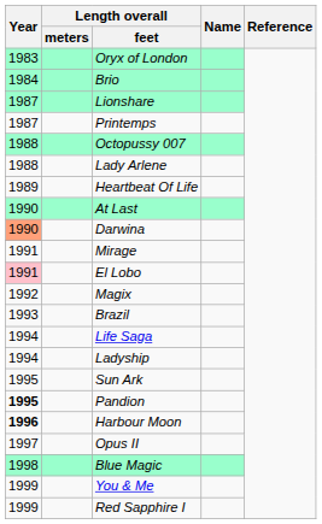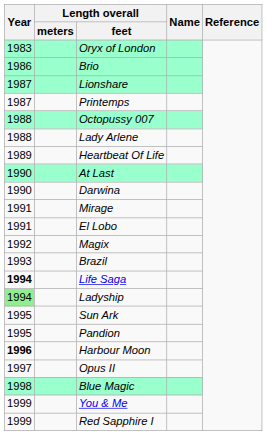 <table class="wikitable sortable">
 <tr>
 <th rowspan=2>Year</th>
 <th colspan=2>Length overall</th>
 <th rowspan=2>Name</th>
 <th rowspan=2>Reference</th>
 </tr>
 <tr>
 <th>meters</th>
 <th>feet</th>
 </tr>
 <tr style="background:#9fc;">
 <td>1983</td>
 <td></td>
 <td><em>Oryx of London</em></td>
 <td></td>
 </tr>
 <tr style="background:#9fc;">
-<td>1984</td>
+<td>1986</td>
 <td></td>
 <td><em>Brio</em></td>
 <td></td>
 </tr>
 <tr style="background:#9fc;">
 <td>1987</td>
 <td></td>
 <td><em>Lionshare</em></td>
 <td></td>
 </tr>
 <tr>
 <td>1987</td>
 <td></td>
 <td><em>Printemps</em></td>
 <td></td>
 </tr>
 <tr style="background:#9fc;">
 <td>1988</td>
 <td></td>
 <td><em>Octopussy 007</em></td>
 <td></td>
 </tr>
 <tr>
 <td>1988</td>
 <td></td>
 <td><em>Lady Arlene</em></td>
 <td></td>
 </tr>
 <tr>
 <td>1989</td>
 <td></td>
 <td><em>Heartbeat Of Life</em></td>
 <td></td>
 </tr>
 <tr style="background:#9fc;">
 <td>1990</td>
 <td></td>
 <td><em>At Last</em></td>
 <td></td>
 </tr>
 <tr>
-<td style="background: lightsalmon;">1990</td>
+<td>1990</td>
 <td></td>
 <td><em>Darwina</em></td>
 <td></td>
 </tr>
 <tr>
 <td>1991</td>
 <td></td>
 <td><em>Mirage</em></td>
 <td></td>
 </tr>
 <tr>
-<td style="background: pink;">1991</td>
+<td>1991</td>
 <td></td>
 <td><em>El Lobo</em></td>
 <td></td>
 </tr>
 <tr>
 <td>1992</td>
 <td></td>
 <td><em>Magix</em></td>
 <td></td>
 </tr>
 <tr>
 <td>1993</td>
 <td></td>
 <td><em>Brazil</em></td>
 <td></td>
 </tr>
 <tr>
-<td>1994</td>
+<td><strong>1994</strong></td>
 <td></td>
 <td><em><a href='#'>Life Saga</a></em></td>
 <td></td>
 </tr>
 <tr>
-<td>1994</td>
+<td style="background: lightgreen;">1994</td>
 <td></td>
 <td><em>Ladyship</em></td>
 <td></td>
 </tr>
 <tr>
 <td>1995</td>
 <td></td>
 <td><em>Sun Ark</em></td>
 <td></td>
 </tr>
 <tr>
-<td><strong>1995</strong></td>
+<td>1995</td>
 <td></td>
 <td><em>Pandion</em></td>
 <td></td>
 </tr>
 <tr>
 <td><strong>1996</strong></td>
 <td></td>
 <td><em>Harbour Moon</em></td>
 <td></td>
 </tr>
 <tr>
 <td>1997</td>
 <td></td>
 <td><em>Opus II</em></td>
 <td></td>
 </tr>
 <tr style="background:#9fc;">
 <td>1998</td>
 <td></td>
 <td><em>Blue Magic</em></td>
 <td></td>
 </tr>
 <tr>
 <td>1999</td>
 <td></td>
 <td><em><a href='#'>You & Me</a></em></td>
 <td></td>
 </tr>
 <tr>
 <td>1999</td>
 <td></td>
 <td><em>Red Sapphire I</em></td>
 <td></td>
 </tr>
 </table>
